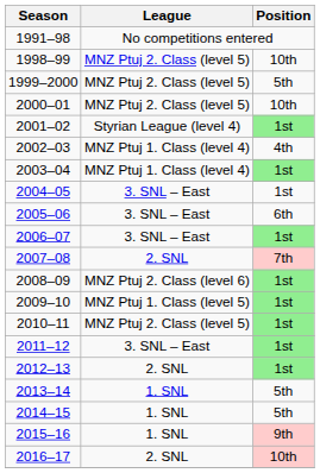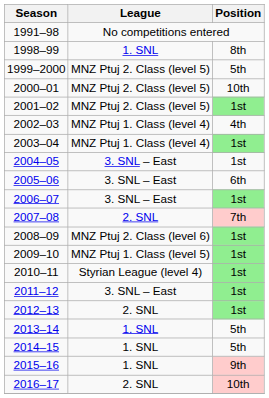 <table class="wikitable" style="text-align: center">
 <tr>
 <th>Season</th>
 <th>League</th>
 <th>Position</th>
 </tr>
 <tr>
 <td>1991–98</td>
 <td colspan="2">No competitions entered</td>
 </tr>
 <tr>
 <td>1998–99</td>
-<td><a href='#'>MNZ Ptuj 2. Class</a> (level 5)</td>
-<td>10th</td>
+<td><a href='#'>1. SNL</a></td>
+<td>8th</td>
 </tr>
 <tr>
 <td>1999–2000</td>
 <td>MNZ Ptuj 2. Class (level 5)</td>
 <td>5th</td>
 </tr>
 <tr>
 <td>2000–01</td>
 <td>MNZ Ptuj 2. Class (level 5)</td>
 <td>10th</td>
 </tr>
 <tr>
 <td>2001–02</td>
-<td>Styrian League (level 4)</td>
+<td>MNZ Ptuj 2. Class (level 5)</td>
 <td style="background: #90EE90;">1st</td>
 </tr>
 <tr>
 <td>2002–03</td>
 <td>MNZ Ptuj 1. Class (level 4)</td>
 <td>4th</td>
 </tr>
 <tr>
 <td>2003–04</td>
 <td>MNZ Ptuj 1. Class (level 4)</td>
 <td style="background: #90EE90;">1st</td>
 </tr>
 <tr>
 <td><a href='#'>2004–05</a></td>
 <td><a href='#'>3. SNL</a> – East</td>
 <td>1st</td>
 </tr>
 <tr>
 <td><a href='#'>2005–06</a></td>
 <td>3. SNL – East</td>
 <td>6th</td>
 </tr>
 <tr>
 <td><a href='#'>2006–07</a></td>
 <td>3. SNL – East</td>
 <td style="background: #90EE90;">1st</td>
 </tr>
 <tr>
 <td><a href='#'>2007–08</a></td>
 <td><a href='#'>2. SNL</a></td>
 <td style="background: #FFCCCC;">7th</td>
 </tr>
 <tr>
 <td>2008–09</td>
 <td>MNZ Ptuj 2. Class (level 6)</td>
 <td style="background: #90EE90;">1st</td>
 </tr>
 <tr>
 <td>2009–10</td>
 <td>MNZ Ptuj 1. Class (level 5)</td>
 <td style="background: #90EE90;">1st</td>
 </tr>
 <tr>
 <td>2010–11</td>
-<td>MNZ Ptuj 2. Class (level 5)</td>
+<td>Styrian League (level 4)</td>
 <td style="background: #90EE90;">1st</td>
 </tr>
 <tr>
 <td><a href='#'>2011–12</a></td>
 <td>3. SNL – East</td>
 <td style="background: #90EE90;">1st</td>
 </tr>
 <tr>
 <td><a href='#'>2012–13</a></td>
 <td>2. SNL</td>
 <td style="background: #90EE90;">1st</td>
 </tr>
 <tr>
 <td><a href='#'>2013–14</a></td>
 <td><a href='#'>1. SNL</a></td>
 <td>5th</td>
 </tr>
 <tr>
 <td><a href='#'>2014–15</a></td>
 <td>1. SNL</td>
 <td>5th</td>
 </tr>
 <tr>
 <td><a href='#'>2015–16</a></td>
 <td>1. SNL</td>
 <td style="background: #FFCCCC;">9th</td>
 </tr>
 <tr>
 <td><a href='#'>2016–17</a></td>
 <td>2. SNL</td>
 <td style="background: #FFCCCC;">10th</td>
 </tr>
 <tr>
 </tr>
 </table>
